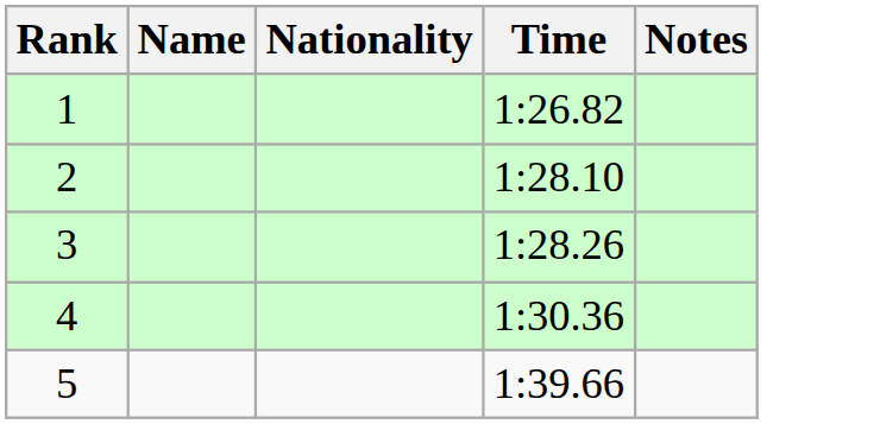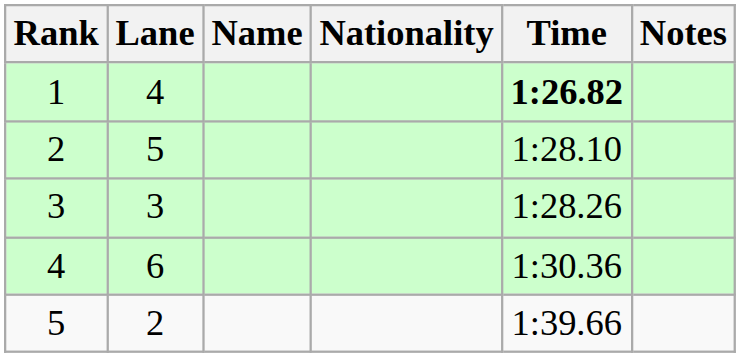 <table class="wikitable sortable" style="text-align:center">
 <tr>
 <th>Rank</th>
+<th>Lane</th>
 <th>Name</th>
 <th>Nationality</th>
 <th>Time</th>
 <th>Notes</th>
 </tr>
 <tr bgcolor=ccffcc>
 <td>1</td>
+<td>4</td>
 <td align=left></td>
 <td align=left></td>
-<td>1:26.82</td>
+<td><strong>1:26.82</strong></td>
 <td><strong></strong></td>
 </tr>
 <tr bgcolor=ccffcc>
 <td>2</td>
+<td>5</td>
 <td align=left></td>
 <td align=left></td>
 <td>1:28.10</td>
 <td><strong></strong></td>
 </tr>
 <tr bgcolor=ccffcc>
+<td>3</td>
 <td>3</td>
 <td align=left></td>
 <td align=left></td>
 <td>1:28.26</td>
 <td><strong></strong></td>
 </tr>
 <tr bgcolor=ccffcc>
 <td>4</td>
+<td>6</td>
 <td align=left></td>
 <td align=left></td>
 <td>1:30.36</td>
 <td><strong></strong></td>
 </tr>
 <tr>
 <td>5</td>
+<td>2</td>
 <td align=left></td>
 <td align=left></td>
 <td>1:39.66</td>
 <td></td>
 </tr>
 </table>
